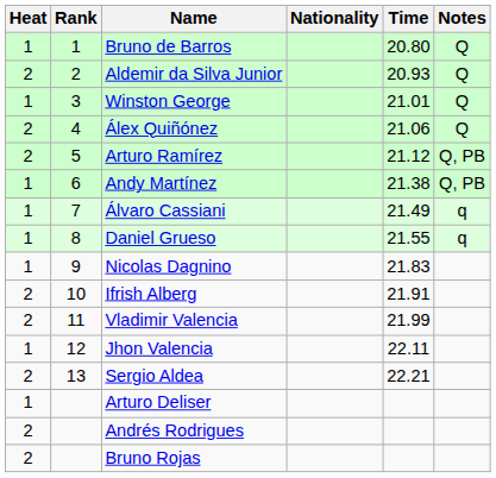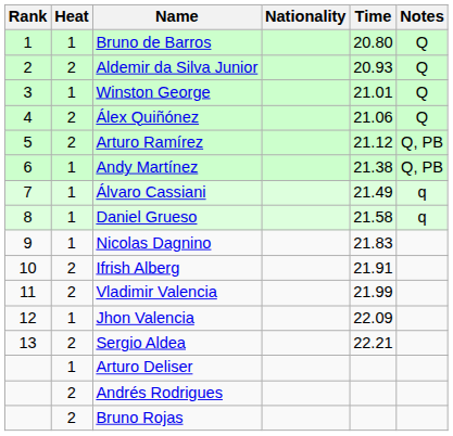 <table class="wikitable sortable" style="text-align:center">
 <tr>
+<th>Rank</th>
 <th>Heat</th>
-<th>Rank</th>
 <th>Name</th>
 <th>Nationality</th>
 <th>Time</th>
 <th>Notes</th>
 </tr>
 <tr bgcolor=ccffcc>
 <td>1</td>
 <td>1</td>
 <td align=left><a href='#'>Bruno de Barros</a></td>
 <td align=left></td>
 <td>20.80</td>
 <td>Q</td>
 </tr>
 <tr bgcolor=ccffcc>
 <td>2</td>
 <td>2</td>
 <td align=left><a href='#'>Aldemir da Silva Junior</a></td>
 <td align=left></td>
 <td>20.93</td>
 <td>Q</td>
 </tr>
 <tr bgcolor=ccffcc>
+<td>3</td>
 <td>1</td>
-<td>3</td>
 <td align=left><a href='#'>Winston George</a></td>
 <td align=left></td>
 <td>21.01</td>
 <td>Q</td>
 </tr>
 <tr bgcolor=ccffcc>
+<td>4</td>
 <td>2</td>
-<td>4</td>
 <td align=left><a href='#'>Álex Quiñónez</a></td>
 <td align=left></td>
 <td>21.06</td>
 <td>Q</td>
 </tr>
 <tr bgcolor=ccffcc>
+<td>5</td>
 <td>2</td>
-<td>5</td>
 <td align=left><a href='#'>Arturo Ramírez</a></td>
 <td align=left></td>
 <td>21.12</td>
 <td>Q, PB</td>
 </tr>
 <tr bgcolor=ccffcc>
+<td>6</td>
 <td>1</td>
-<td>6</td>
 <td align=left><a href='#'>Andy Martínez</a></td>
 <td align=left></td>
 <td>21.38</td>
 <td>Q, PB</td>
 </tr>
 <tr bgcolor=ddffdd>
+<td>7</td>
 <td>1</td>
-<td>7</td>
 <td align=left><a href='#'>Álvaro Cassiani</a></td>
 <td align=left></td>
 <td>21.49</td>
 <td>q</td>
 </tr>
 <tr bgcolor=ddffdd>
+<td>8</td>
 <td>1</td>
-<td>8</td>
 <td align=left><a href='#'>Daniel Grueso</a></td>
 <td align=left></td>
-<td>21.55</td>
+<td>21.58</td>
 <td>q</td>
 </tr>
 <tr>
+<td>9</td>
 <td>1</td>
-<td>9</td>
 <td align=left><a href='#'>Nicolas Dagnino</a></td>
 <td align=left></td>
 <td>21.83</td>
 <td></td>
 </tr>
 <tr>
+<td>10</td>
 <td>2</td>
-<td>10</td>
 <td align=left><a href='#'>Ifrish Alberg</a></td>
 <td align=left></td>
 <td>21.91</td>
 <td></td>
 </tr>
 <tr>
+<td>11</td>
 <td>2</td>
-<td>11</td>
 <td align=left><a href='#'>Vladimir Valencia</a></td>
 <td align=left></td>
 <td>21.99</td>
 <td></td>
 </tr>
 <tr>
+<td>12</td>
 <td>1</td>
-<td>12</td>
 <td align=left><a href='#'>Jhon Valencia</a></td>
 <td align=left></td>
-<td>22.11</td>
+<td>22.09</td>
 <td></td>
 </tr>
 <tr>
+<td>13</td>
 <td>2</td>
-<td>13</td>
 <td align=left><a href='#'>Sergio Aldea</a></td>
 <td align=left></td>
 <td>22.21</td>
 <td></td>
 </tr>
 <tr>
+<td></td>
 <td>1</td>
-<td></td>
 <td align=left><a href='#'>Arturo Deliser</a></td>
 <td align=left></td>
 <td></td>
 <td></td>
 </tr>
 <tr>
+<td></td>
 <td>2</td>
-<td></td>
 <td align=left><a href='#'>Andrés Rodrigues</a></td>
 <td align=left></td>
 <td></td>
 <td></td>
 </tr>
 <tr>
+<td></td>
 <td>2</td>
-<td></td>
 <td align=left><a href='#'>Bruno Rojas</a></td>
 <td align=left></td>
 <td></td>
 <td></td>
 </tr>
 </table>
